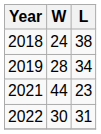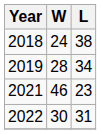 <table class="wikitable" style="text-align:center">
 <tr>
 <th>Year</th>
 <th>W</th>
 <th>L</th>
 </tr>
 <tr>
 <td>2018</td>
 <td>24</td>
 <td>38</td>
 </tr>
 <tr>
 <td>2019</td>
 <td>28</td>
 <td>34</td>
 </tr>
 <tr>
 <td>2021</td>
-<td>44</td>
+<td>46</td>
 <td>23</td>
 </tr>
 <tr>
 <td>2022</td>
 <td>30</td>
 <td>31</td>
 </tr>
 <tr>
 </tr>
 </table>
